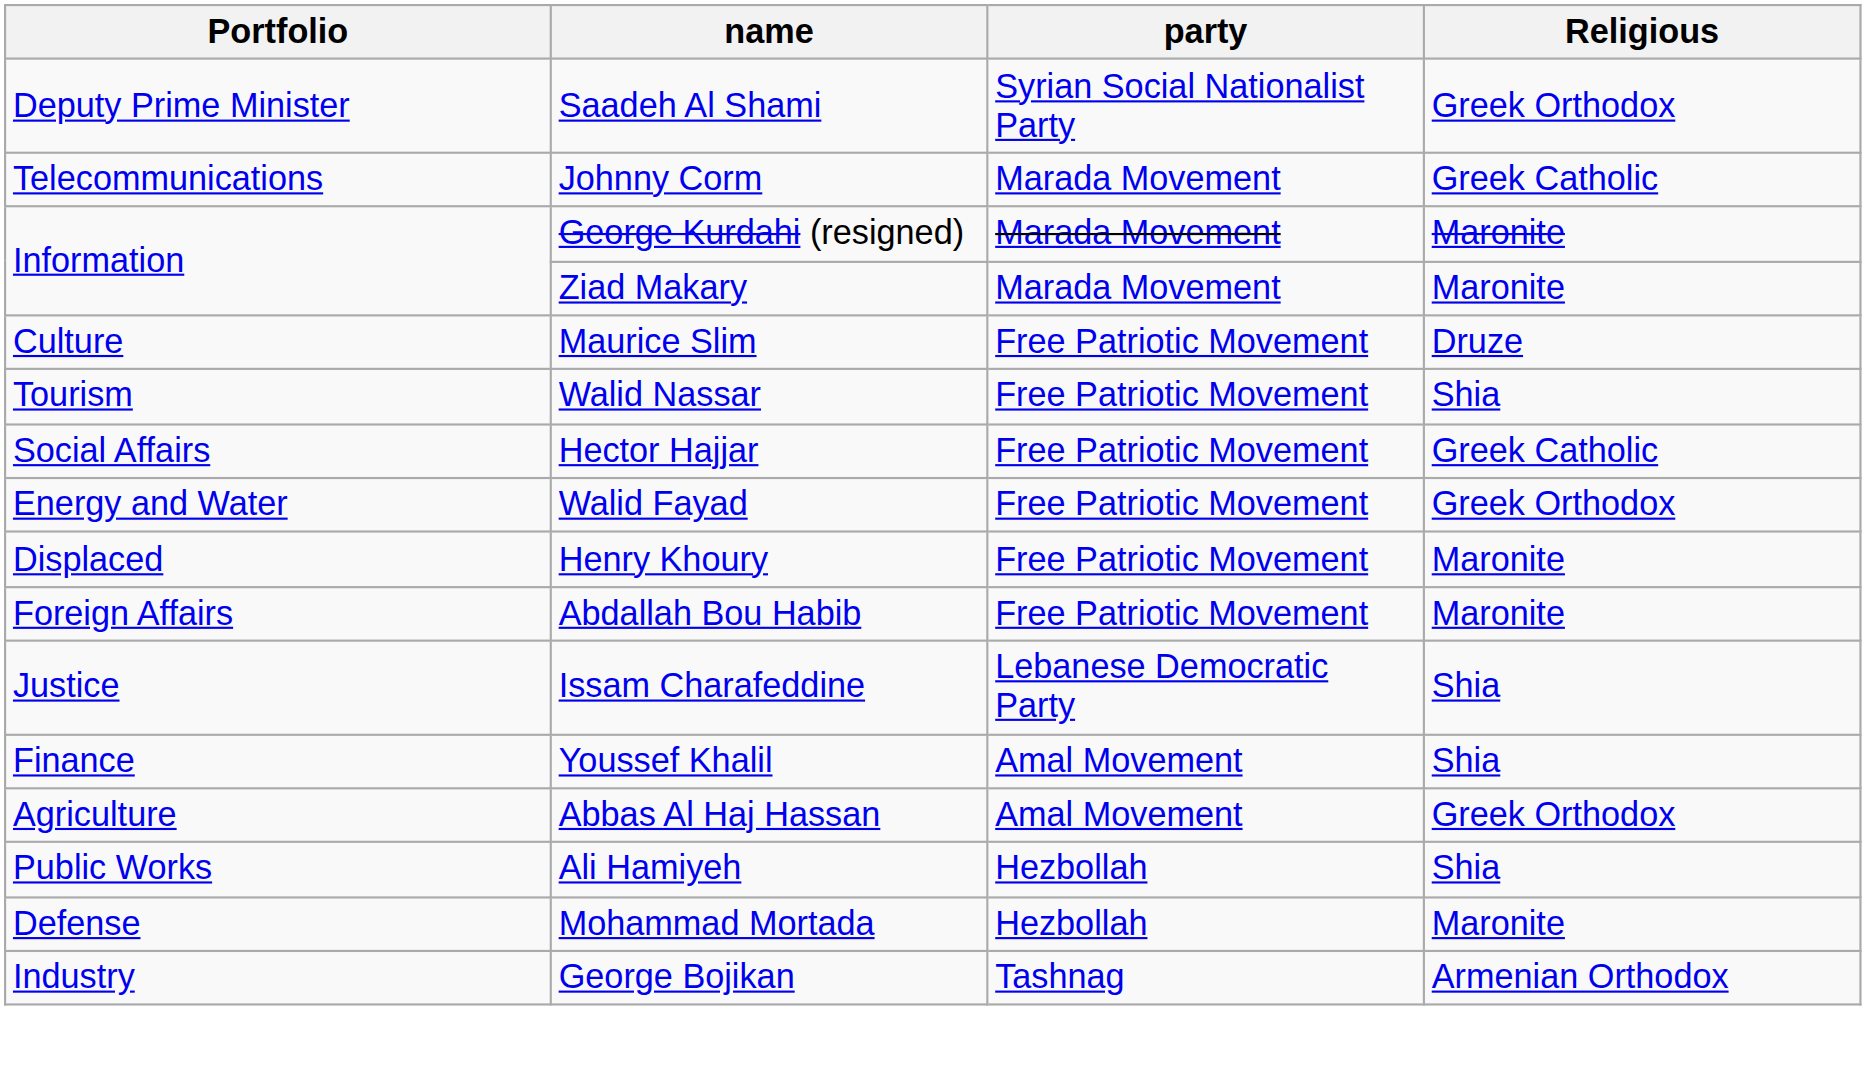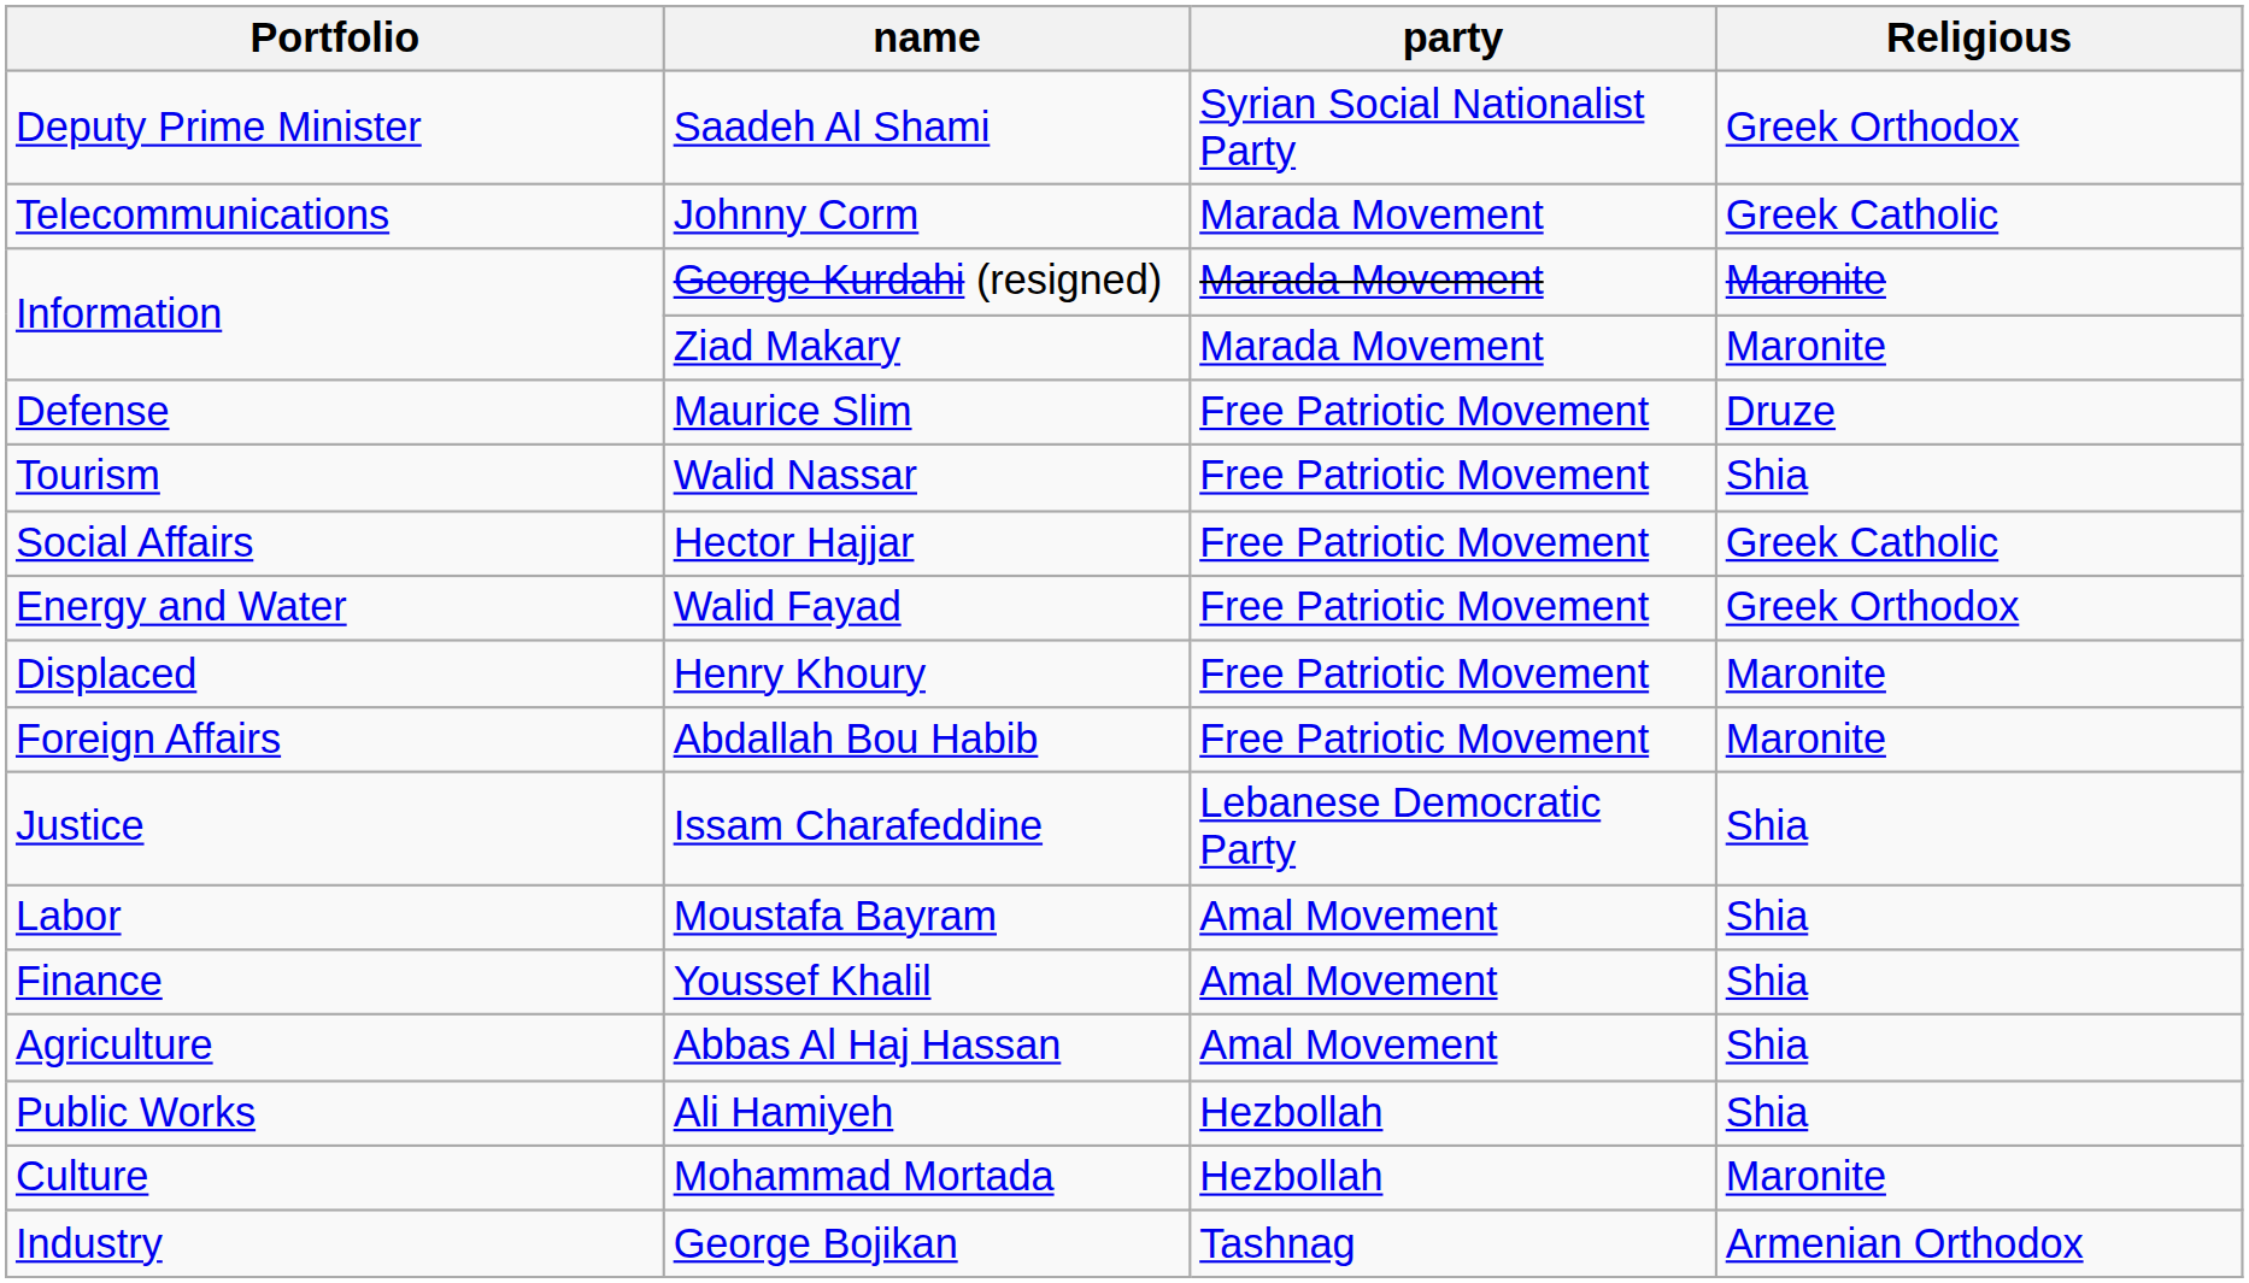 <table class="wikitable sortable">
 <tr>
 <th width="25%">Portfolio</th>
 <th width="20%">name</th>
 <th width="20%">party</th>
 <th width="20%">Religious</th>
 </tr>
 <tr>
 <td><a href='#'>Deputy Prime Minister</a></td>
 <td><a href='#'>Saadeh Al Shami</a></td>
 <td> <a href='#'>Syrian Social Nationalist Party</a></td>
 <td><a href='#'>Greek Orthodox</a></td>
 </tr>
 <tr>
 <td><a href='#'>Telecommunications</a></td>
 <td><a href='#'>Johnny Corm</a></td>
 <td> <a href='#'>Marada Movement</a></td>
 <td><a href='#'>Greek Catholic</a></td>
 </tr>
 <tr>
 <td rowspan=2><a href='#'>Information</a></td>
 <td><a href='#'><s>George Kurdahi</s></a> (resigned)</td>
 <td><s> <a href='#'>Marada Movement</a></s></td>
 <td><a href='#'><s>Maronite</s></a></td>
 </tr>
 <tr>
 <td><a href='#'>Ziad Makary</a></td>
 <td> <a href='#'>Marada Movement</a></td>
 <td><a href='#'>Maronite</a></td>
 </tr>
 <tr>
-<td><a href='#'>Culture</a></td>
+<td><a href='#'>Defense</a></td>
 <td><a href='#'>Maurice Slim</a></td>
 <td> <a href='#'>Free Patriotic Movement</a></td>
 <td><a href='#'>Druze</a></td>
 </tr>
 <tr>
 <td><a href='#'>Tourism</a></td>
 <td><a href='#'>Walid Nassar</a></td>
 <td> <a href='#'>Free Patriotic Movement</a></td>
 <td><a href='#'>Shia</a></td>
 </tr>
 <tr>
 <td><a href='#'>Social Affairs</a></td>
 <td><a href='#'>Hector Hajjar</a></td>
 <td> <a href='#'>Free Patriotic Movement</a></td>
 <td><a href='#'>Greek Catholic</a></td>
 </tr>
 <tr>
 <td><a href='#'>Energy and Water</a></td>
 <td><a href='#'>Walid Fayad</a></td>
 <td> <a href='#'>Free Patriotic Movement</a></td>
 <td><a href='#'>Greek Orthodox</a></td>
 </tr>
 <tr>
 <td><a href='#'>Displaced</a></td>
 <td><a href='#'>Henry Khoury</a></td>
 <td> <a href='#'>Free Patriotic Movement</a></td>
 <td><a href='#'>Maronite</a></td>
 </tr>
 <tr>
 <td><a href='#'>Foreign Affairs</a></td>
 <td><a href='#'>Abdallah Bou Habib</a></td>
 <td> <a href='#'>Free Patriotic Movement</a></td>
 <td><a href='#'>Maronite</a></td>
 </tr>
 <tr>
 <td><a href='#'>Justice</a></td>
 <td><a href='#'>Issam Charafeddine</a></td>
 <td> <a href='#'>Lebanese Democratic Party</a></td>
 <td><a href='#'>Shia</a></td>
 </tr>
 <tr>
+<td><a href='#'>Labor</a></td>
+<td><a href='#'>Moustafa Bayram</a></td>
+<td> <a href='#'>Amal Movement</a></td>
+<td><a href='#'>Shia</a></td>
+</tr>
+<tr>
 <td><a href='#'>Finance</a></td>
 <td><a href='#'>Youssef Khalil</a></td>
 <td> <a href='#'>Amal Movement</a></td>
 <td><a href='#'>Shia</a></td>
 </tr>
 <tr>
 <td><a href='#'>Agriculture</a></td>
 <td><a href='#'>Abbas Al Haj Hassan</a></td>
 <td> <a href='#'>Amal Movement</a></td>
-<td><a href='#'>Greek Orthodox</a></td>
+<td><a href='#'>Shia</a></td>
 </tr>
 <tr>
 <td><a href='#'>Public Works</a></td>
 <td><a href='#'>Ali Hamiyeh</a></td>
 <td> <a href='#'>Hezbollah</a></td>
 <td><a href='#'>Shia</a></td>
 </tr>
 <tr>
-<td><a href='#'>Defense</a></td>
+<td><a href='#'>Culture</a></td>
 <td><a href='#'>Mohammad Mortada</a></td>
 <td> <a href='#'>Hezbollah</a></td>
 <td><a href='#'>Maronite</a></td>
 </tr>
 <tr>
 <td><a href='#'>Industry</a></td>
 <td><a href='#'>George Bojikan</a></td>
 <td> <a href='#'>Tashnag</a></td>
 <td><a href='#'>Armenian Orthodox</a></td>
 </tr>
 </table>
